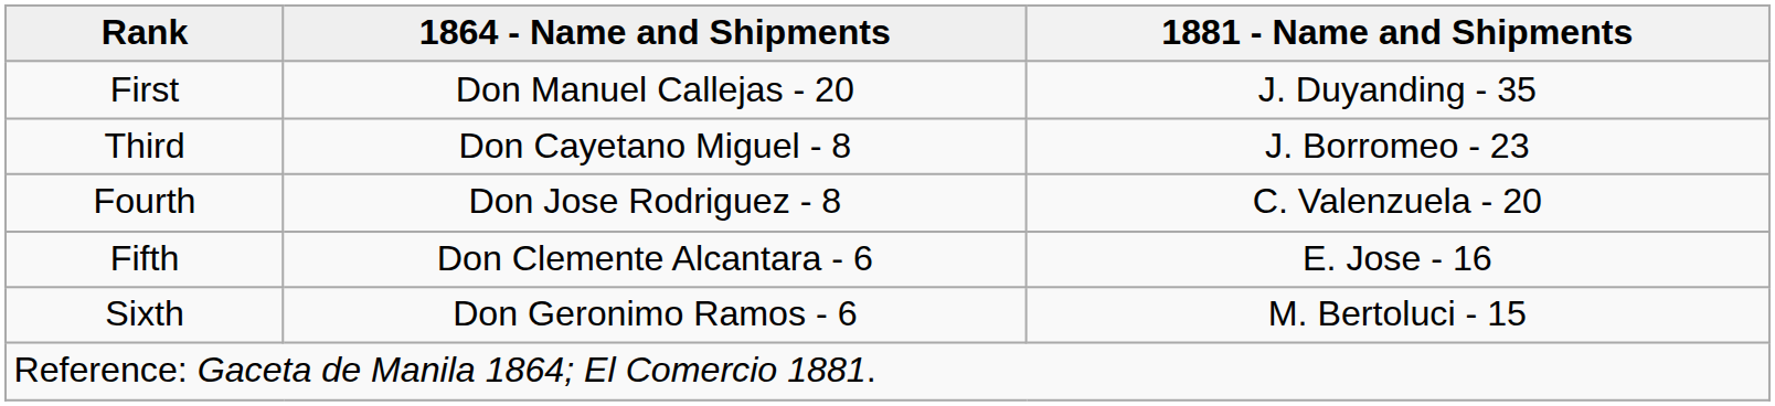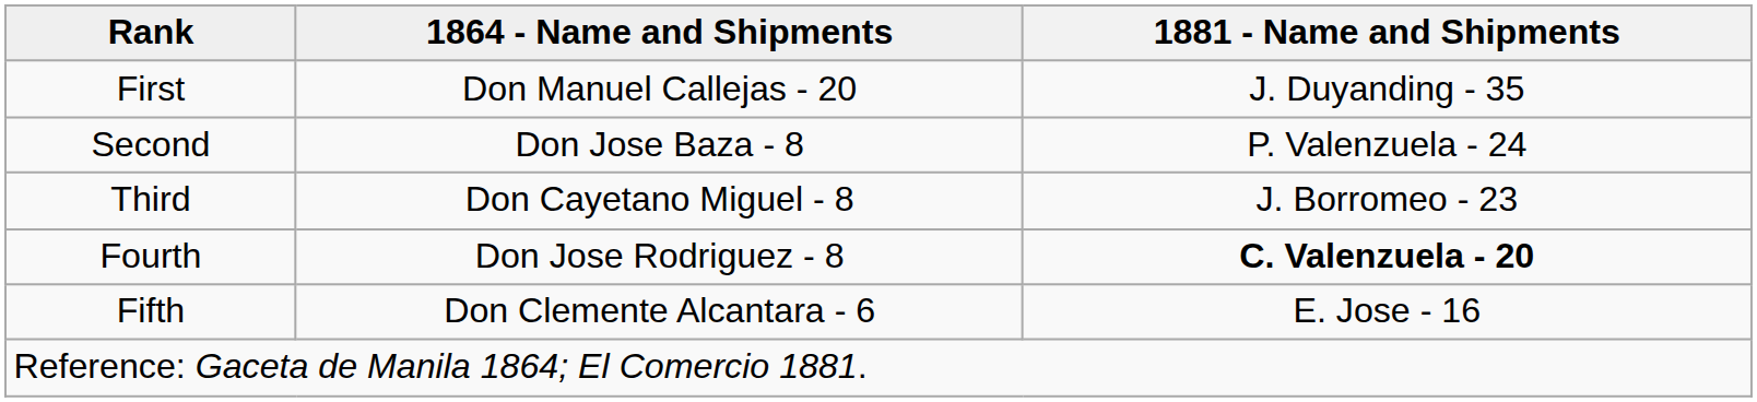 <table class="wikitable" style="width:90%; text-align:center;">
 <tr>
 <th style="width:5%; background:#efefef;">Rank</th>
 <th style="width:15%; background:#efefef;">1864 - Name and Shipments</th>
 <th style="width:15%; background:#efeufef;">1881 - Name and Shipments</th>
 </tr>
 <tr>
 <td>First</td>
 <td>Don Manuel Callejas - 20</td>
 <td>J. Duyanding - 35</td>
 </tr>
 <tr>
+<td>Second</td>
+<td>Don Jose Baza - 8</td>
+<td>P. Valenzuela - 24</td>
+</tr>
+<tr>
 <td>Third</td>
 <td>Don Cayetano Miguel - 8</td>
 <td>J. Borromeo - 23</td>
 </tr>
 <tr>
 <td>Fourth</td>
 <td>Don Jose Rodriguez - 8</td>
-<td>C. Valenzuela - 20</td>
+<td><strong>C. Valenzuela - 20</strong></td>
 </tr>
 <tr>
 <td>Fifth</td>
 <td>Don Clemente Alcantara - 6</td>
 <td>E. Jose - 16</td>
 </tr>
 <tr>
-<td>Sixth</td>
-<td>Don Geronimo Ramos - 6</td>
-<td>M. Bertoluci - 15</td>
-</tr>
-<tr>
 <td colspan="3" align="left">Reference: <em>Gaceta de Manila 1864; El Comercio 1881</em>.</td>
 </tr>
 </table>
